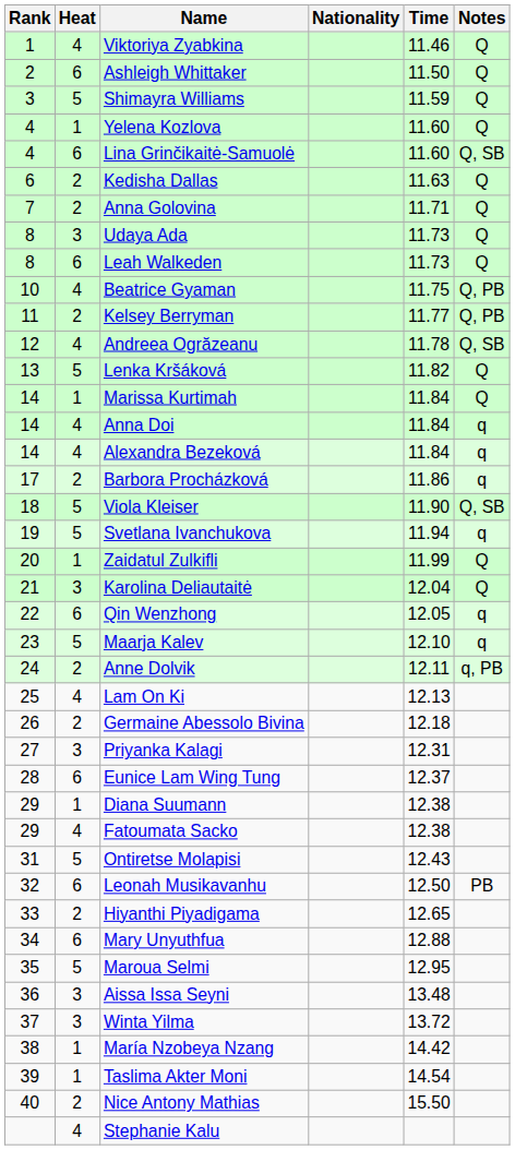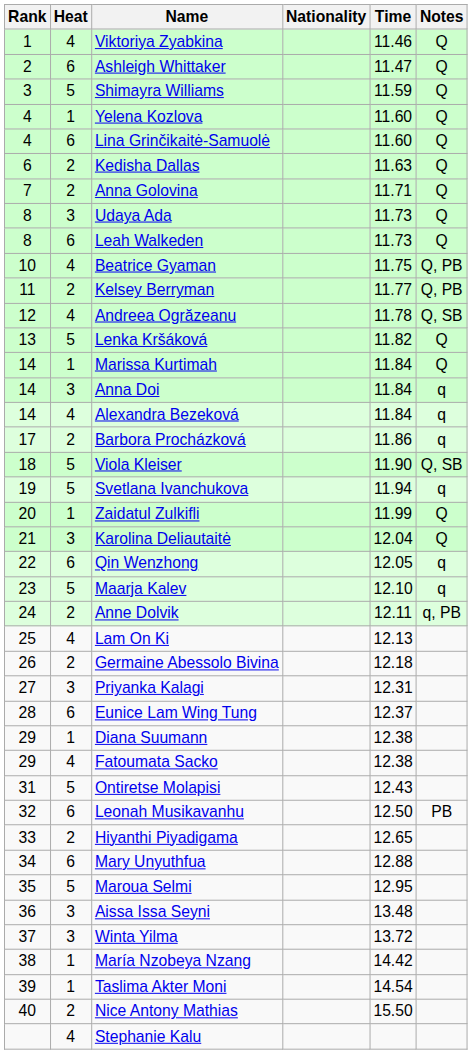 <table class="wikitable sortable" style="text-align:center">
 <tr>
 <th>Rank</th>
 <th>Heat</th>
 <th>Name</th>
 <th>Nationality</th>
 <th>Time</th>
 <th>Notes</th>
 </tr>
 <tr bgcolor=ccffcc>
 <td>1</td>
 <td>4</td>
 <td align=left><a href='#'>Viktoriya Zyabkina</a></td>
 <td align=left></td>
 <td>11.46</td>
 <td>Q</td>
 </tr>
 <tr bgcolor=ccffcc>
 <td>2</td>
 <td>6</td>
 <td align=left><a href='#'>Ashleigh Whittaker</a></td>
 <td align=left></td>
-<td>11.50</td>
+<td>11.47</td>
 <td>Q</td>
 </tr>
 <tr bgcolor=ccffcc>
 <td>3</td>
 <td>5</td>
 <td align=left><a href='#'>Shimayra Williams</a></td>
 <td align=left></td>
 <td>11.59</td>
 <td>Q</td>
 </tr>
 <tr bgcolor=ccffcc>
 <td>4</td>
 <td>1</td>
 <td align=left><a href='#'>Yelena Kozlova</a></td>
 <td align=left></td>
 <td>11.60</td>
 <td>Q</td>
 </tr>
 <tr bgcolor=ccffcc>
 <td>4</td>
 <td>6</td>
 <td align=left><a href='#'>Lina Grinčikaitė-Samuolė</a></td>
 <td align=left></td>
 <td>11.60</td>
-<td>Q, SB</td>
+<td>Q</td>
 </tr>
 <tr bgcolor=ccffcc>
 <td>6</td>
 <td>2</td>
 <td align=left><a href='#'>Kedisha Dallas</a></td>
 <td align=left></td>
 <td>11.63</td>
 <td>Q</td>
 </tr>
 <tr bgcolor=ccffcc>
 <td>7</td>
 <td>2</td>
 <td align=left><a href='#'>Anna Golovina</a></td>
 <td align=left></td>
 <td>11.71</td>
 <td>Q</td>
 </tr>
 <tr bgcolor=ccffcc>
 <td>8</td>
 <td>3</td>
 <td align=left><a href='#'>Udaya Ada</a></td>
 <td align=left></td>
 <td>11.73</td>
 <td>Q</td>
 </tr>
 <tr bgcolor=ccffcc>
 <td>8</td>
 <td>6</td>
 <td align=left><a href='#'>Leah Walkeden</a></td>
 <td align=left></td>
 <td>11.73</td>
 <td>Q</td>
 </tr>
 <tr bgcolor=ccffcc>
 <td>10</td>
 <td>4</td>
 <td align=left><a href='#'>Beatrice Gyaman</a></td>
 <td align=left></td>
 <td>11.75</td>
 <td>Q, PB</td>
 </tr>
 <tr bgcolor=ccffcc>
 <td>11</td>
 <td>2</td>
 <td align=left><a href='#'>Kelsey Berryman</a></td>
 <td align=left></td>
 <td>11.77</td>
 <td>Q, PB</td>
 </tr>
 <tr bgcolor=ccffcc>
 <td>12</td>
 <td>4</td>
 <td align=left><a href='#'>Andreea Ogrăzeanu</a></td>
 <td align=left></td>
 <td>11.78</td>
 <td>Q, SB</td>
 </tr>
 <tr bgcolor=ccffcc>
 <td>13</td>
 <td>5</td>
 <td align=left><a href='#'>Lenka Kršáková</a></td>
 <td align=left></td>
 <td>11.82</td>
 <td>Q</td>
 </tr>
 <tr bgcolor=ccffcc>
 <td>14</td>
 <td>1</td>
 <td align=left><a href='#'>Marissa Kurtimah</a></td>
 <td align=left></td>
 <td>11.84</td>
 <td>Q</td>
 </tr>
 <tr bgcolor=ccffcc>
 <td>14</td>
-<td>4</td>
+<td>3</td>
 <td align=left><a href='#'>Anna Doi</a></td>
 <td align=left></td>
 <td>11.84</td>
 <td>q</td>
 </tr>
 <tr bgcolor=ddffdd>
 <td>14</td>
 <td>4</td>
 <td align=left><a href='#'>Alexandra Bezeková</a></td>
 <td align=left></td>
 <td>11.84</td>
 <td>q</td>
 </tr>
 <tr bgcolor=ddffdd>
 <td>17</td>
 <td>2</td>
 <td align=left><a href='#'>Barbora Procházková</a></td>
 <td align=left></td>
 <td>11.86</td>
 <td>q</td>
 </tr>
 <tr bgcolor=ccffcc>
 <td>18</td>
 <td>5</td>
 <td align=left><a href='#'>Viola Kleiser</a></td>
 <td align=left></td>
 <td>11.90</td>
 <td>Q, SB</td>
 </tr>
 <tr bgcolor=ddffdd>
 <td>19</td>
 <td>5</td>
 <td align=left><a href='#'>Svetlana Ivanchukova</a></td>
 <td align=left></td>
 <td>11.94</td>
 <td>q</td>
 </tr>
 <tr bgcolor=ccffcc>
 <td>20</td>
 <td>1</td>
 <td align=left><a href='#'>Zaidatul Zulkifli</a></td>
 <td align=left></td>
 <td>11.99</td>
 <td>Q</td>
 </tr>
 <tr bgcolor=ccffcc>
 <td>21</td>
 <td>3</td>
 <td align=left><a href='#'>Karolina Deliautaitė</a></td>
 <td align=left></td>
 <td>12.04</td>
 <td>Q</td>
 </tr>
 <tr bgcolor=ddffdd>
 <td>22</td>
 <td>6</td>
 <td align=left><a href='#'>Qin Wenzhong</a></td>
 <td align=left></td>
 <td>12.05</td>
 <td>q</td>
 </tr>
 <tr bgcolor=ddffdd>
 <td>23</td>
 <td>5</td>
 <td align=left><a href='#'>Maarja Kalev</a></td>
 <td align=left></td>
 <td>12.10</td>
 <td>q</td>
 </tr>
 <tr bgcolor=ddffdd>
 <td>24</td>
 <td>2</td>
 <td align=left><a href='#'>Anne Dolvik</a></td>
 <td align=left></td>
 <td>12.11</td>
 <td>q, PB</td>
 </tr>
 <tr>
 <td>25</td>
 <td>4</td>
 <td align=left><a href='#'>Lam On Ki</a></td>
 <td align=left></td>
 <td>12.13</td>
 <td></td>
 </tr>
 <tr>
 <td>26</td>
 <td>2</td>
 <td align=left><a href='#'>Germaine Abessolo Bivina</a></td>
 <td align=left></td>
 <td>12.18</td>
 <td></td>
 </tr>
 <tr>
 <td>27</td>
 <td>3</td>
 <td align=left><a href='#'>Priyanka Kalagi</a></td>
 <td align=left></td>
 <td>12.31</td>
 <td></td>
 </tr>
 <tr>
 <td>28</td>
 <td>6</td>
 <td align=left><a href='#'>Eunice Lam Wing Tung</a></td>
 <td align=left></td>
 <td>12.37</td>
 <td></td>
 </tr>
 <tr>
 <td>29</td>
 <td>1</td>
 <td align=left><a href='#'>Diana Suumann</a></td>
 <td align=left></td>
 <td>12.38</td>
 <td></td>
 </tr>
 <tr>
 <td>29</td>
 <td>4</td>
 <td align=left><a href='#'>Fatoumata Sacko</a></td>
 <td align=left></td>
 <td>12.38</td>
 <td></td>
 </tr>
 <tr>
 <td>31</td>
 <td>5</td>
 <td align=left><a href='#'>Ontiretse Molapisi</a></td>
 <td align=left></td>
 <td>12.43</td>
 <td></td>
 </tr>
 <tr>
 <td>32</td>
 <td>6</td>
 <td align=left><a href='#'>Leonah Musikavanhu</a></td>
 <td align=left></td>
 <td>12.50</td>
 <td>PB</td>
 </tr>
 <tr>
 <td>33</td>
 <td>2</td>
 <td align=left><a href='#'>Hiyanthi Piyadigama</a></td>
 <td align=left></td>
 <td>12.65</td>
 <td></td>
 </tr>
 <tr>
 <td>34</td>
 <td>6</td>
 <td align=left><a href='#'>Mary Unyuthfua</a></td>
 <td align=left></td>
 <td>12.88</td>
 <td></td>
 </tr>
 <tr>
 <td>35</td>
 <td>5</td>
 <td align=left><a href='#'>Maroua Selmi</a></td>
 <td align=left></td>
 <td>12.95</td>
 <td></td>
 </tr>
 <tr>
 <td>36</td>
 <td>3</td>
 <td align=left><a href='#'>Aissa Issa Seyni</a></td>
 <td align=left></td>
 <td>13.48</td>
 <td></td>
 </tr>
 <tr>
 <td>37</td>
 <td>3</td>
 <td align=left><a href='#'>Winta Yilma</a></td>
 <td align=left></td>
 <td>13.72</td>
 <td></td>
 </tr>
 <tr>
 <td>38</td>
 <td>1</td>
 <td align=left><a href='#'>María Nzobeya Nzang</a></td>
 <td align=left></td>
 <td>14.42</td>
 <td></td>
 </tr>
 <tr>
 <td>39</td>
 <td>1</td>
 <td align=left><a href='#'>Taslima Akter Moni</a></td>
 <td align=left></td>
 <td>14.54</td>
 <td></td>
 </tr>
 <tr>
 <td>40</td>
 <td>2</td>
 <td align=left><a href='#'>Nice Antony Mathias</a></td>
 <td align=left></td>
 <td>15.50</td>
 <td></td>
 </tr>
 <tr>
 <td></td>
 <td>4</td>
 <td align=left><a href='#'>Stephanie Kalu</a></td>
 <td align=left></td>
 <td></td>
 <td></td>
 </tr>
 </table>
